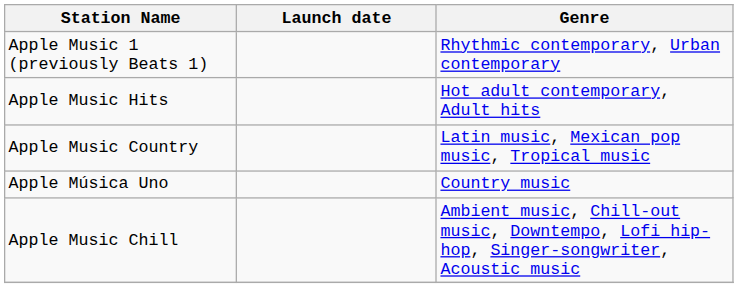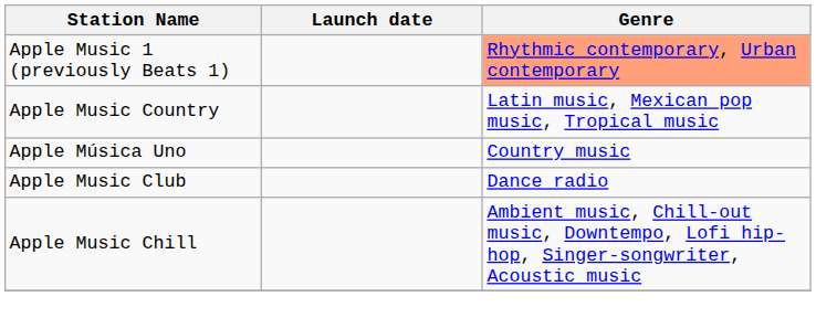 <table class="wikitable sortable">
 <tr>
 <th style="width: 175px;">Station Name</th>
 <th style="width: 150px;">Launch date</th>
 <th style="width: 225px;">Genre</th>
 </tr>
 <tr>
 <td>Apple Music 1 <br> (previously Beats 1)</td>
 <td></td>
-<td><a href='#'>Rhythmic contemporary</a>, <a href='#'>Urban contemporary</a></td>
-</tr>
-<tr>
-<td>Apple Music Hits</td>
-<td></td>
-<td><a href='#'>Hot adult contemporary</a>, <a href='#'>Adult hits</a></td>
+<td style="background: lightsalmon;"><a href='#'>Rhythmic contemporary</a>, <a href='#'>Urban contemporary</a></td>
 </tr>
 <tr>
 <td>Apple Music Country</td>
 <td></td>
 <td><a href='#'>Latin music</a>, <a href='#'>Mexican pop music</a>, <a href='#'>Tropical music</a></td>
 </tr>
 <tr>
 <td>Apple Música Uno</td>
 <td></td>
 <td><a href='#'>Country music</a></td>
 </tr>
 <tr>
+<td>Apple Music Club</td>
+<td></td>
+<td><a href='#'>Dance radio</a></td>
+</tr>
+<tr>
 <td>Apple Music Chill</td>
 <td></td>
 <td><a href='#'>Ambient music</a>, <a href='#'>Chill-out music</a>, <a href='#'>Downtempo</a>, <a href='#'>Lofi hip-hop</a>, <a href='#'>Singer-songwriter</a>, <a href='#'>Acoustic music</a></td>
 </tr>
 <tr>
 </tr>
 </table>
